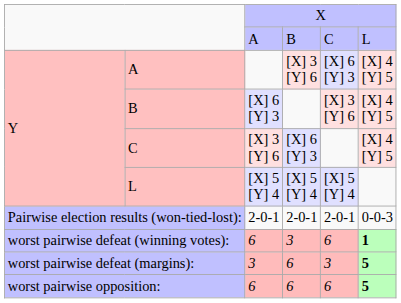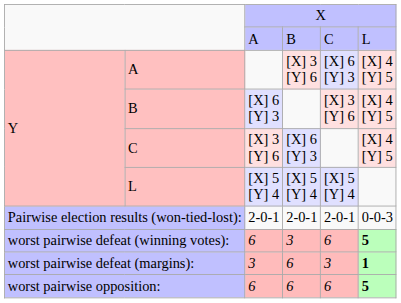 <table class=wikitable>
 <tr>
 <td colspan=2 rowspan=2></td>
 <td colspan=4 bgcolor="#c0c0ff" align=center>X</td>
 </tr>
 <tr>
 <td bgcolor="#c0c0ff">A</td>
 <td bgcolor="#c0c0ff">B</td>
 <td bgcolor="#c0c0ff">C</td>
 <td bgcolor="#c0c0ff">L</td>
 </tr>
 <tr>
 <td bgcolor="#ffc0c0" rowspan=4>Y</td>
 <td bgcolor="#ffc0c0">A</td>
 <td></td>
 <td bgcolor="#ffe0e0">[X] 3 <br>[Y] 6</td>
 <td bgcolor="#e0e0ff">[X] 6 <br>[Y] 3</td>
 <td bgcolor="#ffe0e0">[X] 4 <br>[Y] 5</td>
 </tr>
 <tr>
 <td bgcolor="#ffc0c0">B</td>
 <td bgcolor="#e0e0ff">[X] 6 <br>[Y] 3</td>
 <td></td>
 <td bgcolor="#ffe0e0">[X] 3 <br>[Y] 6</td>
 <td bgcolor="#ffe0e0">[X] 4 <br>[Y] 5</td>
 </tr>
 <tr>
 <td bgcolor="#ffc0c0">C</td>
 <td bgcolor="#ffe0e0">[X] 3 <br>[Y] 6</td>
 <td bgcolor="#e0e0ff">[X] 6 <br>[Y] 3</td>
 <td></td>
 <td bgcolor="#ffe0e0">[X] 4 <br>[Y] 5</td>
 </tr>
 <tr>
 <td bgcolor="#ffc0c0">L</td>
 <td bgcolor="#e0e0ff">[X] 5 <br>[Y] 4</td>
 <td bgcolor="#e0e0ff">[X] 5 <br>[Y] 4</td>
 <td bgcolor="#e0e0ff">[X] 5 <br>[Y] 4</td>
 <td></td>
 </tr>
 <tr>
 <td colspan=2 bgcolor="#c0c0ff">Pairwise election results (won-tied-lost):</td>
 <td>2-0-1</td>
 <td>2-0-1</td>
 <td>2-0-1</td>
 <td>0-0-3</td>
 </tr>
 <tr>
 <td colspan=2 bgcolor="#c0c0ff">worst pairwise defeat (winning votes):</td>
 <td bgcolor=#ffbbbb><em>6</em></td>
 <td bgcolor=#ffbbbb><em>3</em></td>
 <td bgcolor=#ffbbbb><em>6</em></td>
-<td bgcolor=#bbffbb><strong>1</strong></td>
+<td bgcolor=#bbffbb><strong>5</strong></td>
 </tr>
 <tr>
 <td colspan=2 bgcolor="#c0c0ff">worst pairwise defeat (margins):</td>
 <td bgcolor=#ffbbbb><em>3</em></td>
 <td bgcolor=#ffbbbb><em>6</em></td>
 <td bgcolor=#ffbbbb><em>3</em></td>
-<td bgcolor=#bbffbb><strong>5</strong></td>
+<td bgcolor=#bbffbb><strong>1</strong></td>
 </tr>
 <tr>
 <td colspan=2 bgcolor="#c0c0ff">worst pairwise opposition:</td>
 <td bgcolor=#ffbbbb><em>6</em></td>
 <td bgcolor=#ffbbbb><em>6</em></td>
 <td bgcolor=#ffbbbb><em>6</em></td>
 <td bgcolor=#bbffbb><strong>5</strong></td>
 </tr>
 </table>
